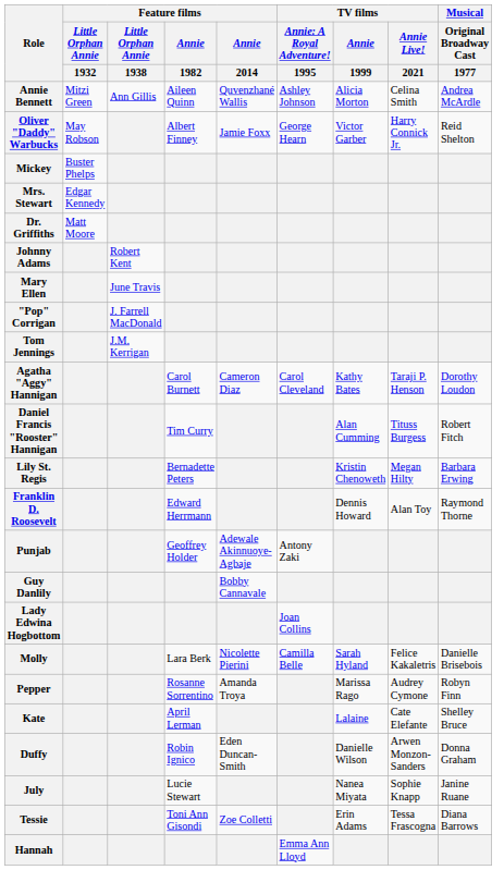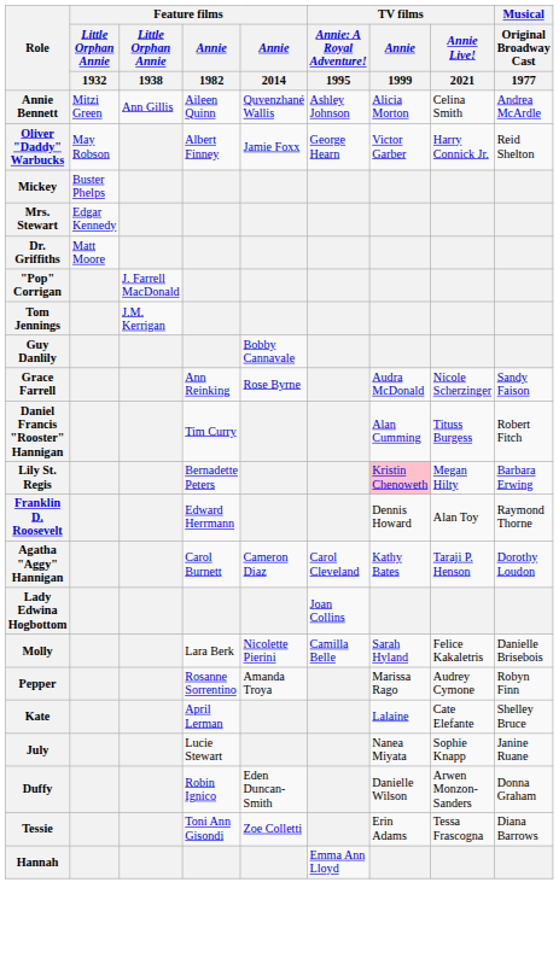 <table class="wikitable">
 <tr>
 <th rowspan="3">Role</th>
 <th colspan="4">Feature films</th>
 <th colspan="3">TV films</th>
 <th><a href='#'>Musical</a></th>
 </tr>
 <tr>
 <th><em><a href='#'>Little Orphan Annie</a></em></th>
 <th><em><a href='#'>Little Orphan Annie</a></em></th>
 <th><em><a href='#'>Annie</a></em></th>
 <th><em><a href='#'>Annie</a></em></th>
 <th><em><a href='#'>Annie: A Royal Adventure!</a></em></th>
 <th><em><a href='#'>Annie</a></em></th>
 <th><em><a href='#'>Annie Live!</a></em></th>
 <th>Original Broadway Cast</th>
 </tr>
 <tr>
 <th>1932</th>
 <th>1938</th>
 <th>1982</th>
 <th>2014</th>
 <th>1995</th>
 <th>1999</th>
 <th>2021</th>
 <th>1977</th>
 </tr>
 <tr>
 <th>Annie Bennett</th>
 <td><a href='#'>Mitzi Green</a></td>
 <td><a href='#'>Ann Gillis</a></td>
 <td><a href='#'>Aileen Quinn</a></td>
 <td><a href='#'>Quvenzhané Wallis</a></td>
 <td><a href='#'>Ashley Johnson</a></td>
 <td><a href='#'>Alicia Morton</a></td>
 <td>Celina Smith</td>
 <td><a href='#'>Andrea McArdle</a></td>
 </tr>
 <tr>
 <th><a href='#'>Oliver "Daddy" Warbucks</a></th>
 <td><a href='#'>May Robson</a></td>
 <th></th>
 <td><a href='#'>Albert Finney</a></td>
 <td><a href='#'>Jamie Foxx</a></td>
 <td><a href='#'>George Hearn</a></td>
 <td><a href='#'>Victor Garber</a></td>
 <td><a href='#'>Harry Connick Jr.</a></td>
 <td>Reid Shelton</td>
 </tr>
 <tr>
 <th>Mickey</th>
 <td><a href='#'>Buster Phelps</a></td>
 <th></th>
 <th></th>
 <th></th>
 <th></th>
 <th></th>
 <th></th>
 <th></th>
 </tr>
 <tr>
 <th>Mrs. Stewart</th>
 <td><a href='#'>Edgar Kennedy</a></td>
 <th></th>
 <th></th>
 <th></th>
 <th></th>
 <th></th>
 <th></th>
 <th></th>
 </tr>
 <tr>
 <th>Dr. Griffiths</th>
 <td><a href='#'>Matt Moore</a></td>
 <th></th>
 <th></th>
 <th></th>
 <th></th>
 <th></th>
 <th></th>
 <th></th>
 </tr>
 <tr>
-<th>Johnny Adams</th>
-<th></th>
-<td><a href='#'>Robert Kent</a></td>
-<th></th>
-<th></th>
-<th></th>
-<th></th>
-<th></th>
-<th></th>
-</tr>
-<tr>
-<th>Mary Ellen</th>
-<th></th>
-<td><a href='#'>June Travis</a></td>
-<th></th>
-<th></th>
-<th></th>
-<th></th>
-<th></th>
-<th></th>
-</tr>
-<tr>
 <th>"Pop" Corrigan</th>
 <th></th>
 <td><a href='#'>J. Farrell MacDonald</a></td>
 <th></th>
 <th></th>
 <th></th>
 <th></th>
 <th></th>
 <th></th>
 </tr>
 <tr>
 <th>Tom Jennings</th>
 <th></th>
 <td><a href='#'>J.M. Kerrigan</a></td>
 <th></th>
 <th></th>
 <th></th>
 <th></th>
 <th></th>
 <th></th>
 </tr>
 <tr>
-<th>Agatha "Aggy" Hannigan</th>
+<th>Guy Danlily</th>
 <th></th>
 <th></th>
-<td><a href='#'>Carol Burnett</a></td>
-<td><a href='#'>Cameron Diaz</a></td>
-<td><a href='#'>Carol Cleveland</a></td>
-<td><a href='#'>Kathy Bates</a></td>
-<td><a href='#'>Taraji P. Henson</a></td>
-<td><a href='#'>Dorothy Loudon</a></td>
+<th></th>
+<td><a href='#'>Bobby Cannavale</a></td>
+<th></th>
+<th></th>
+<th></th>
+<th></th>
+</tr>
+<tr>
+<th>Grace Farrell</th>
+<th></th>
+<th></th>
+<td><a href='#'>Ann Reinking</a></td>
+<td><a href='#'>Rose Byrne</a></td>
+<th></th>
+<td><a href='#'>Audra McDonald</a></td>
+<td><a href='#'>Nicole Scherzinger</a></td>
+<td><a href='#'>Sandy Faison</a></td>
 </tr>
 <tr>
 <th>Daniel Francis "Rooster" Hannigan</th>
 <th></th>
 <th></th>
 <td><a href='#'>Tim Curry</a></td>
 <th></th>
 <th></th>
 <td><a href='#'>Alan Cumming</a></td>
 <td><a href='#'>Tituss Burgess</a></td>
 <td>Robert Fitch</td>
 </tr>
 <tr>
 <th>Lily St. Regis</th>
 <th></th>
 <th></th>
 <td><a href='#'>Bernadette Peters</a></td>
 <th></th>
 <th></th>
-<td><a href='#'>Kristin Chenoweth</a></td>
+<td style="background: pink;"><a href='#'>Kristin Chenoweth</a></td>
 <td><a href='#'>Megan Hilty</a></td>
 <td><a href='#'>Barbara Erwing</a></td>
 </tr>
 <tr>
 <th><a href='#'>Franklin D. Roosevelt</a></th>
 <th></th>
 <th></th>
 <td><a href='#'>Edward Herrmann</a></td>
 <th></th>
 <th></th>
 <td>Dennis Howard</td>
 <td>Alan Toy</td>
 <td>Raymond Thorne</td>
 </tr>
 <tr>
-<th>Punjab</th>
+<th>Agatha "Aggy" Hannigan</th>
 <th></th>
 <th></th>
-<td><a href='#'>Geoffrey Holder</a></td>
-<td><a href='#'>Adewale Akinnuoye-Agbaje</a></td>
-<td>Antony Zaki</td>
-<th></th>
-<th></th>
-<th></th>
-</tr>
-<tr>
-<th>Guy Danlily</th>
-<th></th>
-<th></th>
-<th></th>
-<td><a href='#'>Bobby Cannavale</a></td>
-<th></th>
-<th></th>
-<th></th>
-<th></th>
+<td><a href='#'>Carol Burnett</a></td>
+<td><a href='#'>Cameron Diaz</a></td>
+<td><a href='#'>Carol Cleveland</a></td>
+<td><a href='#'>Kathy Bates</a></td>
+<td><a href='#'>Taraji P. Henson</a></td>
+<td><a href='#'>Dorothy Loudon</a></td>
 </tr>
 <tr>
 <th>Lady Edwina Hogbottom</th>
 <th></th>
 <th></th>
 <th></th>
 <th></th>
 <td><a href='#'>Joan Collins</a></td>
 <th></th>
 <th></th>
 <th></th>
 </tr>
 <tr>
 <th>Molly</th>
 <th></th>
 <th></th>
 <td>Lara Berk</td>
 <td><a href='#'>Nicolette Pierini</a></td>
 <td><a href='#'>Camilla Belle</a></td>
 <td><a href='#'>Sarah Hyland</a></td>
 <td>Felice Kakaletris</td>
 <td>Danielle Brisebois</td>
 </tr>
 <tr>
 <th>Pepper</th>
 <th></th>
 <th></th>
 <td><a href='#'>Rosanne Sorrentino</a></td>
 <td>Amanda Troya</td>
 <th></th>
 <td>Marissa Rago</td>
 <td>Audrey Cymone</td>
 <td>Robyn Finn</td>
 </tr>
 <tr>
 <th>Kate</th>
 <th></th>
 <th></th>
 <td><a href='#'>April Lerman</a></td>
 <th></th>
 <th></th>
 <td><a href='#'>Lalaine</a></td>
 <td>Cate Elefante</td>
 <td>Shelley Bruce</td>
 </tr>
 <tr>
+<th>July</th>
+<th></th>
+<th></th>
+<td>Lucie Stewart</td>
+<th></th>
+<th></th>
+<td>Nanea Miyata</td>
+<td>Sophie Knapp</td>
+<td>Janine Ruane</td>
+</tr>
+<tr>
 <th>Duffy</th>
 <th></th>
 <th></th>
 <td><a href='#'>Robin Ignico</a></td>
 <td>Eden Duncan-Smith</td>
 <th></th>
 <td>Danielle Wilson</td>
 <td>Arwen Monzon-Sanders</td>
 <td>Donna Graham</td>
-</tr>
-<tr>
-<th>July</th>
-<th></th>
-<th></th>
-<td>Lucie Stewart</td>
-<th></th>
-<th></th>
-<td>Nanea Miyata</td>
-<td>Sophie Knapp</td>
-<td>Janine Ruane</td>
 </tr>
 <tr>
 <th>Tessie</th>
 <th></th>
 <th></th>
 <td><a href='#'>Toni Ann Gisondi</a></td>
 <td><a href='#'>Zoe Colletti</a></td>
 <th></th>
 <td>Erin Adams</td>
 <td>Tessa Frascogna</td>
 <td>Diana Barrows</td>
 </tr>
 <tr>
 <th>Hannah</th>
 <th></th>
 <th></th>
 <th></th>
 <th></th>
 <td><a href='#'>Emma Ann Lloyd</a></td>
 <th></th>
 <th></th>
 <th></th>
 </tr>
 </table>
